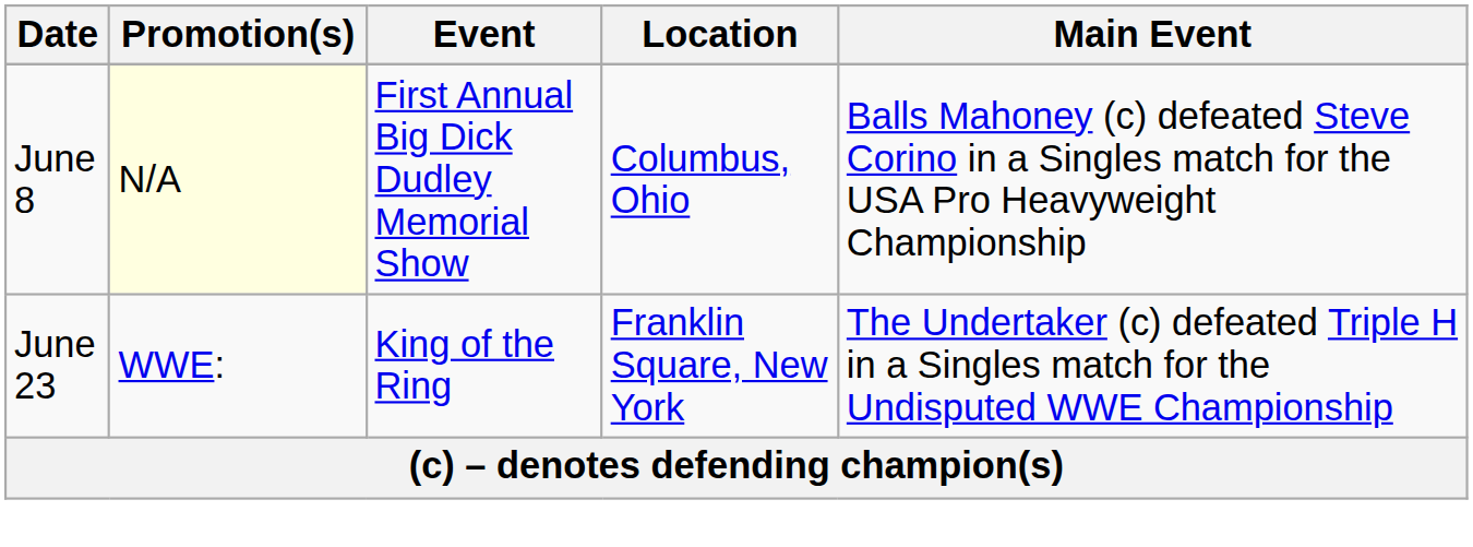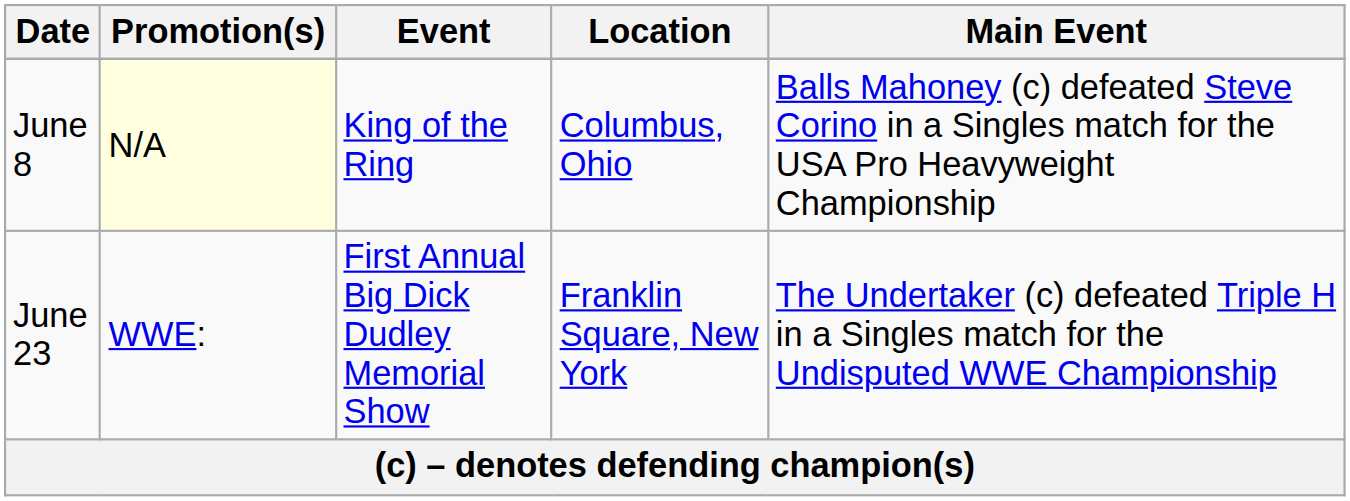 <table class="wikitable" style="width:100%;">
 <tr>
 <th width="5%">Date</th>
 <th width="5%">Promotion(s)</th>
 <th style="width:15%;">Event</th>
 <th style="width:15%;">Location</th>
 <th style="width:40%;">Main Event</th>
 </tr>
 <tr style="width:20%;" |Notes>
 </tr>
 <tr>
 <td>June 8</td>
 <td style="background: lightyellow;">N/A</td>
-<td><a href='#'>First Annual Big Dick Dudley Memorial Show</a></td>
+<td><a href='#'>King of the Ring</a></td>
 <td><a href='#'>Columbus, Ohio</a></td>
 <td><a href='#'>Balls Mahoney</a> (c) defeated <a href='#'>Steve Corino</a> in a Singles match for the USA Pro Heavyweight Championship</td>
 </tr>
 <tr>
 <td>June 23</td>
 <td><a href='#'>WWE</a>:<br></td>
-<td><a href='#'>King of the Ring</a></td>
+<td><a href='#'>First Annual Big Dick Dudley Memorial Show</a></td>
 <td><a href='#'>Franklin Square, New York</a></td>
 <td><a href='#'>The Undertaker</a> (c) defeated <a href='#'>Triple H</a> in a Singles match for the <a href='#'>Undisputed WWE Championship</a></td>
 </tr>
 <tr>
 <th colspan="6">(c) – denotes defending champion(s)</th>
 </tr>
 </table>
